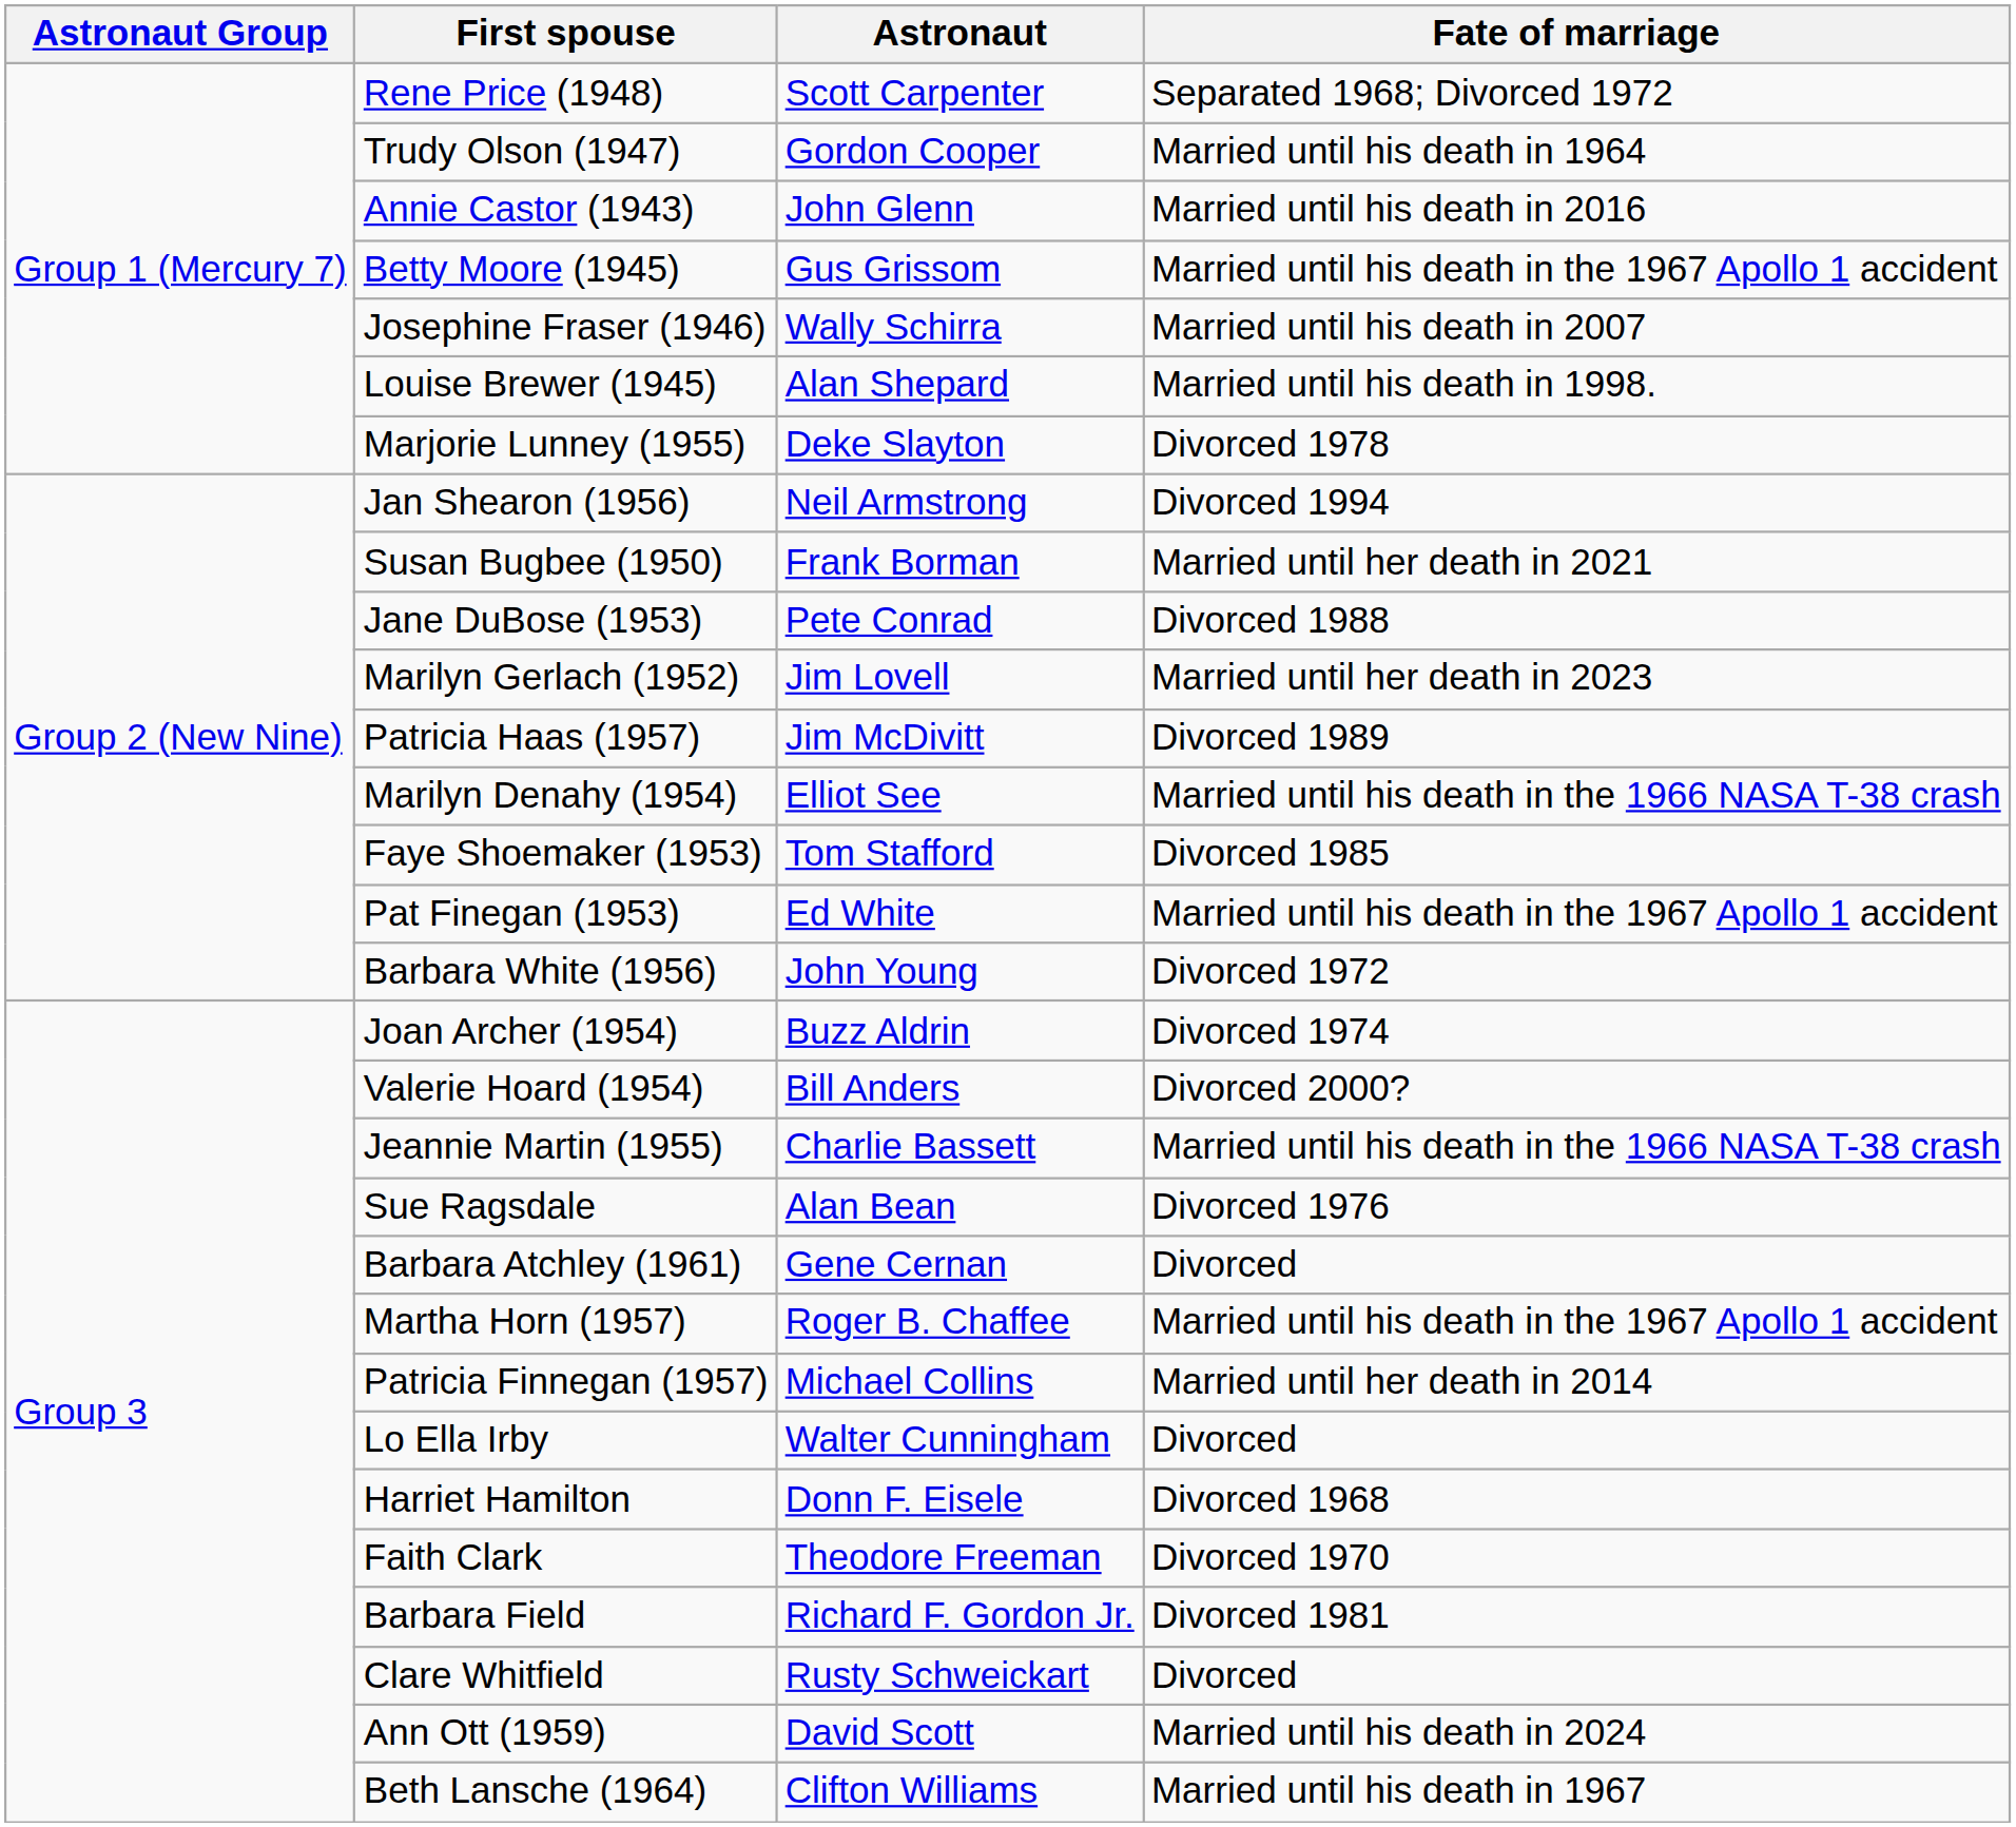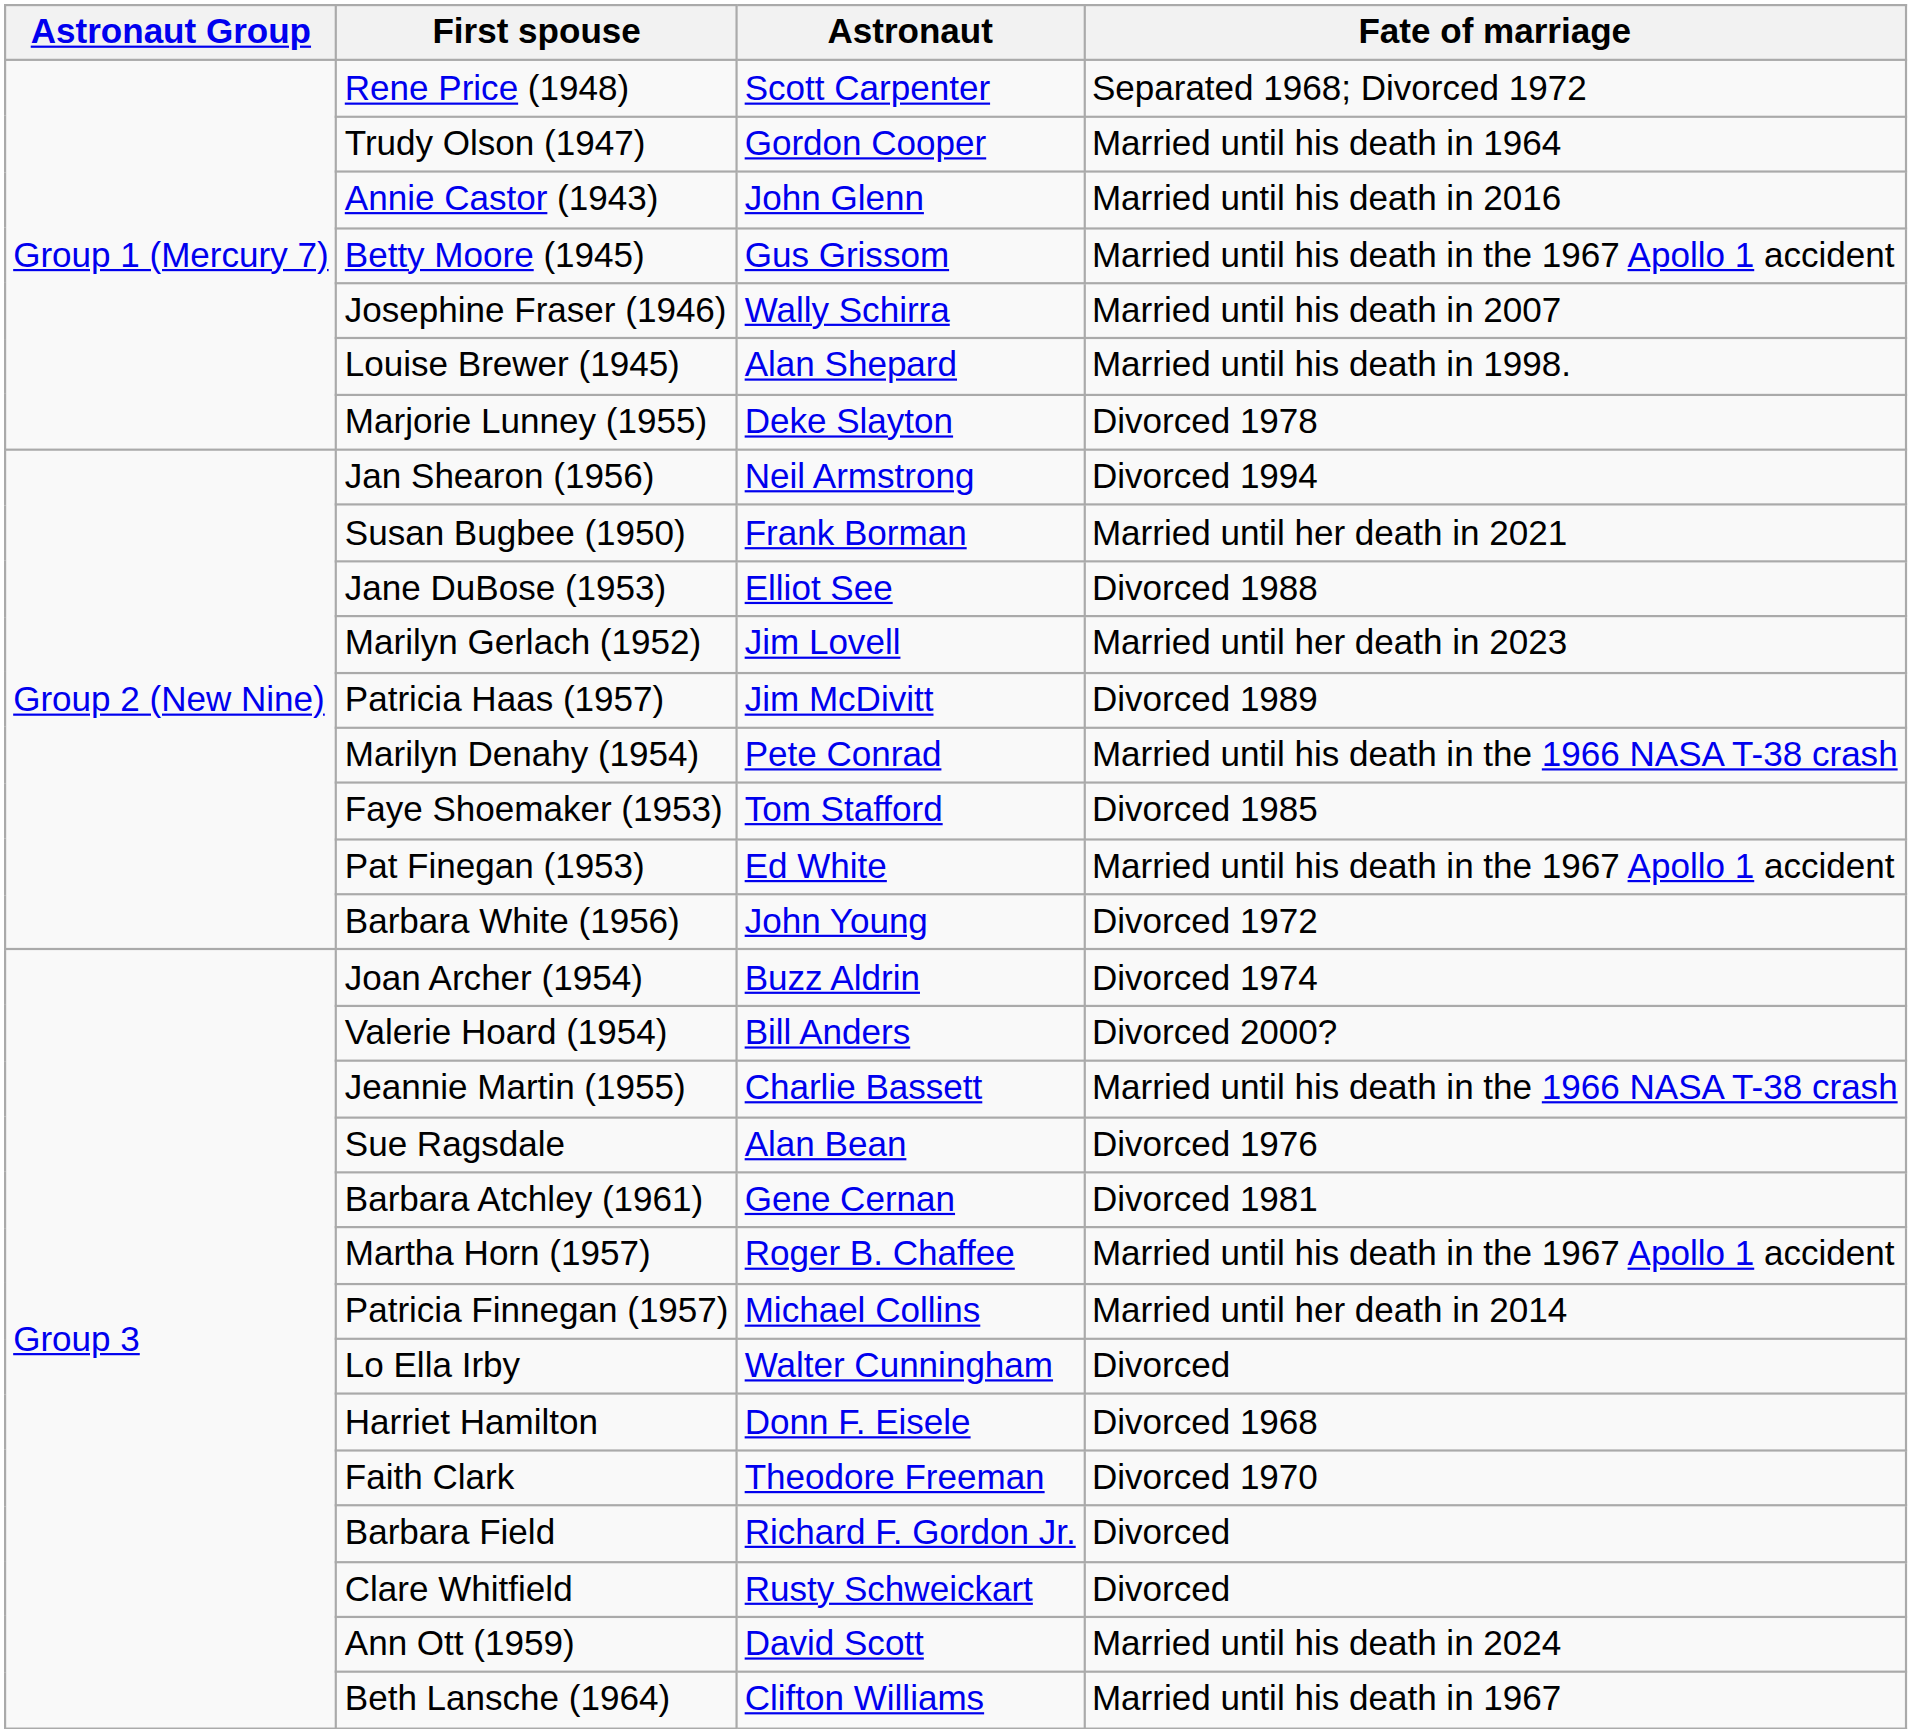 <table class="wikitable">
 <tr>
 <th><a href='#'>Astronaut Group</a></th>
 <th>First spouse</th>
 <th>Astronaut</th>
 <th>Fate of marriage</th>
 </tr>
 <tr>
 <td rowspan="7"><a href='#'>Group 1 (Mercury 7)</a></td>
 <td><a href='#'>Rene Price</a> (1948)</td>
 <td><a href='#'>Scott Carpenter</a></td>
 <td>Separated 1968; Divorced 1972</td>
 </tr>
 <tr>
 <td>Trudy Olson (1947)</td>
 <td><a href='#'>Gordon Cooper</a></td>
 <td>Married until his death in 1964</td>
 </tr>
 <tr>
 <td><a href='#'>Annie Castor</a> (1943)</td>
 <td><a href='#'>John Glenn</a></td>
 <td>Married until his death in 2016</td>
 </tr>
 <tr>
 <td><a href='#'>Betty Moore</a> (1945)</td>
 <td><a href='#'>Gus Grissom</a></td>
 <td>Married until his death in the 1967 <a href='#'>Apollo 1</a> accident</td>
 </tr>
 <tr>
 <td>Josephine Fraser (1946)</td>
 <td><a href='#'>Wally Schirra</a></td>
 <td>Married until his death in 2007</td>
 </tr>
 <tr>
 <td>Louise Brewer (1945)</td>
 <td><a href='#'>Alan Shepard</a></td>
 <td>Married until his death in 1998.</td>
 </tr>
 <tr>
 <td>Marjorie Lunney (1955)</td>
 <td><a href='#'>Deke Slayton</a></td>
 <td>Divorced 1978</td>
 </tr>
 <tr>
 <td rowspan="9"><a href='#'>Group 2 (New Nine)</a></td>
 <td>Jan Shearon (1956)</td>
 <td><a href='#'>Neil Armstrong</a></td>
 <td>Divorced 1994</td>
 </tr>
 <tr>
 <td>Susan Bugbee (1950)</td>
 <td><a href='#'>Frank Borman</a></td>
 <td>Married until her death in 2021</td>
 </tr>
 <tr>
 <td>Jane DuBose (1953)</td>
-<td><a href='#'>Pete Conrad</a></td>
+<td><a href='#'>Elliot See</a></td>
 <td>Divorced 1988</td>
 </tr>
 <tr>
 <td>Marilyn Gerlach (1952)</td>
 <td><a href='#'>Jim Lovell</a></td>
 <td>Married until her death in 2023</td>
 </tr>
 <tr>
 <td>Patricia Haas (1957) </td>
 <td><a href='#'>Jim McDivitt</a></td>
 <td>Divorced 1989 </td>
 </tr>
 <tr>
 <td>Marilyn Denahy (1954)</td>
-<td><a href='#'>Elliot See</a></td>
+<td><a href='#'>Pete Conrad</a></td>
 <td>Married until his death in the <a href='#'>1966 NASA T-38 crash</a></td>
 </tr>
 <tr>
 <td>Faye Shoemaker (1953)</td>
 <td><a href='#'>Tom Stafford</a></td>
 <td>Divorced 1985</td>
 </tr>
 <tr>
 <td>Pat Finegan (1953)</td>
 <td><a href='#'>Ed White</a></td>
 <td>Married until his death in the 1967 <a href='#'>Apollo 1</a> accident</td>
 </tr>
 <tr>
 <td>Barbara White (1956)</td>
 <td><a href='#'>John Young</a></td>
 <td>Divorced 1972</td>
 </tr>
 <tr>
 <td rowspan="14"><a href='#'>Group 3</a></td>
 <td>Joan Archer (1954)</td>
 <td><a href='#'>Buzz Aldrin</a></td>
 <td>Divorced 1974</td>
 </tr>
 <tr>
 <td>Valerie Hoard (1954)</td>
 <td><a href='#'>Bill Anders</a></td>
 <td>Divorced 2000?</td>
 </tr>
 <tr>
 <td>Jeannie Martin (1955)</td>
 <td><a href='#'>Charlie Bassett</a></td>
 <td>Married until his death in the <a href='#'>1966 NASA T-38 crash</a></td>
 </tr>
 <tr>
 <td>Sue Ragsdale</td>
 <td><a href='#'>Alan Bean</a></td>
 <td>Divorced 1976</td>
 </tr>
 <tr>
 <td>Barbara Atchley (1961)</td>
 <td><a href='#'>Gene Cernan</a></td>
-<td>Divorced</td>
+<td>Divorced 1981</td>
 </tr>
 <tr>
 <td>Martha Horn (1957)</td>
 <td><a href='#'>Roger B. Chaffee</a></td>
 <td>Married until his death in the 1967 <a href='#'>Apollo 1</a> accident</td>
 </tr>
 <tr>
 <td>Patricia Finnegan (1957)</td>
 <td><a href='#'>Michael Collins</a></td>
 <td>Married until her death in 2014</td>
 </tr>
 <tr>
 <td>Lo Ella Irby</td>
 <td><a href='#'>Walter Cunningham</a></td>
 <td>Divorced</td>
 </tr>
 <tr>
 <td>Harriet Hamilton</td>
 <td><a href='#'>Donn F. Eisele</a></td>
 <td>Divorced 1968</td>
 </tr>
 <tr>
 <td>Faith Clark</td>
 <td><a href='#'>Theodore Freeman</a></td>
 <td>Divorced 1970</td>
 </tr>
 <tr>
 <td>Barbara Field</td>
 <td><a href='#'>Richard F. Gordon Jr.</a></td>
-<td>Divorced 1981</td>
+<td>Divorced</td>
 </tr>
 <tr>
 <td>Clare Whitfield</td>
 <td><a href='#'>Rusty Schweickart</a></td>
 <td>Divorced</td>
 </tr>
 <tr>
 <td>Ann Ott (1959)</td>
 <td><a href='#'>David Scott</a></td>
 <td>Married until his death in 2024</td>
 </tr>
 <tr>
 <td>Beth Lansche (1964)</td>
 <td><a href='#'>Clifton Williams</a></td>
 <td>Married until his death in 1967</td>
 </tr>
 </table>
